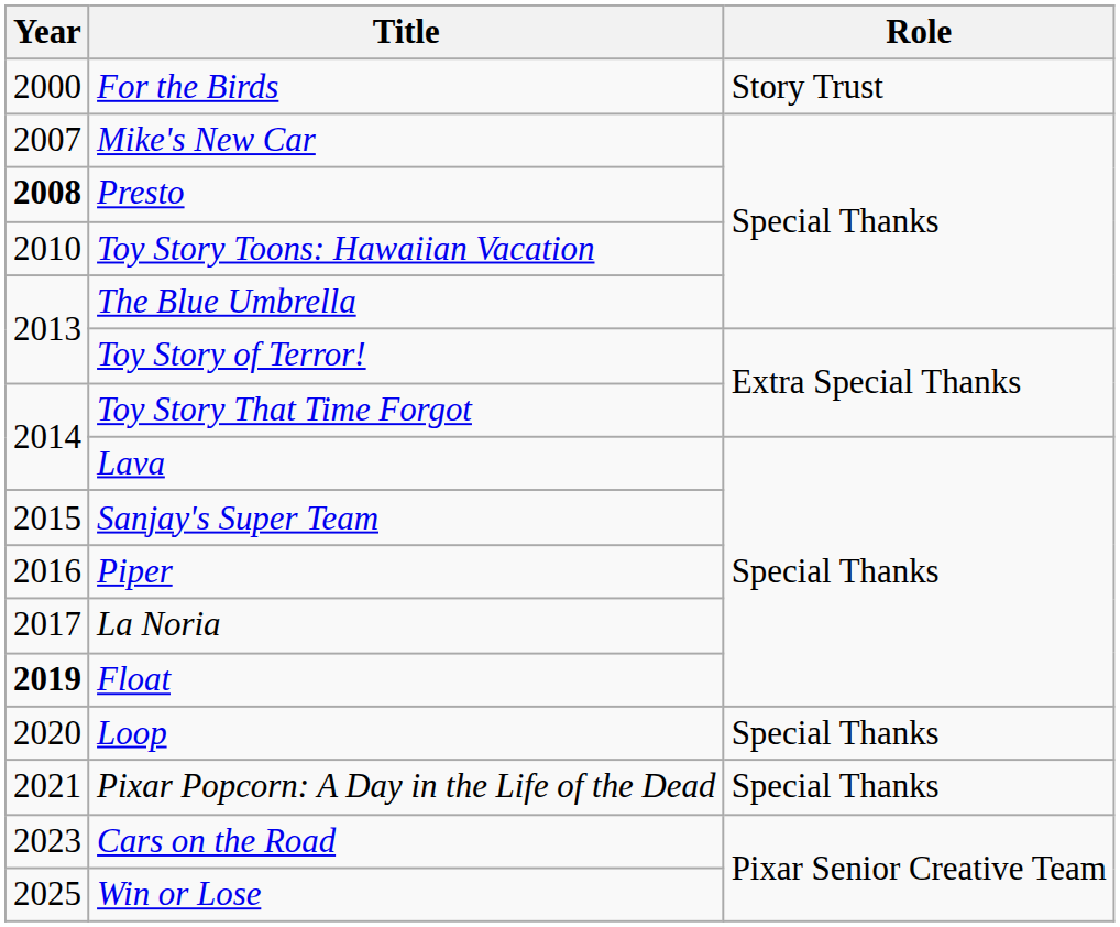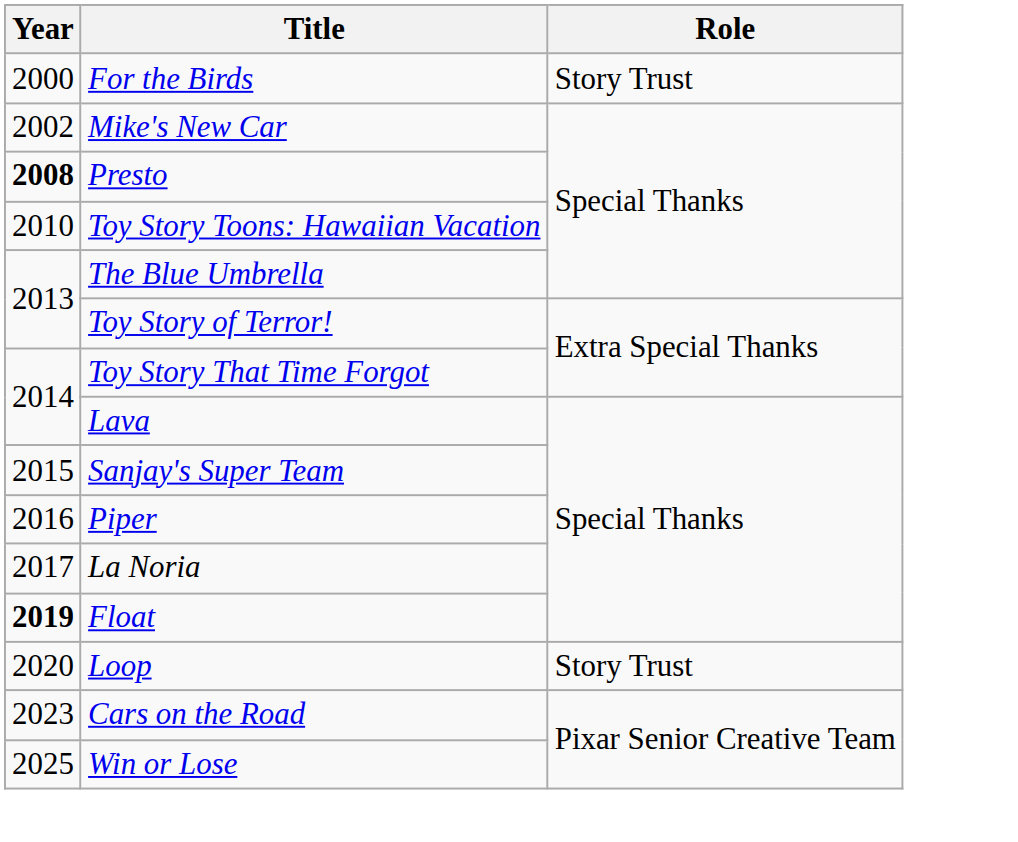 <table class="wikitable">
 <tr>
 <th>Year</th>
 <th>Title</th>
 <th>Role</th>
 </tr>
 <tr>
 <td>2000</td>
 <td><em><a href='#'>For the Birds</a></em></td>
 <td>Story Trust</td>
 </tr>
 <tr>
-<td>2007</td>
+<td>2002</td>
 <td><em><a href='#'>Mike's New Car</a></em></td>
 <td rowspan="4">Special Thanks</td>
 </tr>
 <tr>
 <td><strong>2008</strong></td>
 <td><em><a href='#'>Presto</a></em></td>
 </tr>
 <tr>
 <td>2010</td>
 <td><em><a href='#'>Toy Story Toons: Hawaiian Vacation</a></em></td>
 </tr>
 <tr>
 <td rowspan="2">2013</td>
 <td><em><a href='#'>The Blue Umbrella</a></em></td>
 </tr>
 <tr>
 <td><em><a href='#'>Toy Story of Terror!</a></em></td>
 <td rowspan="2">Extra Special Thanks</td>
 </tr>
 <tr>
 <td rowspan="2">2014</td>
 <td><em><a href='#'>Toy Story That Time Forgot</a></em></td>
 </tr>
 <tr>
 <td><em><a href='#'>Lava</a></em></td>
 <td rowspan="5">Special Thanks</td>
 </tr>
 <tr>
 <td>2015</td>
 <td><em><a href='#'>Sanjay's Super Team</a></em></td>
 </tr>
 <tr>
 <td>2016</td>
 <td><em><a href='#'>Piper</a></em></td>
 </tr>
 <tr>
 <td>2017</td>
 <td><em>La Noria</em></td>
 </tr>
 <tr>
 <td><strong>2019</strong></td>
 <td><em><a href='#'>Float</a></em></td>
 </tr>
 <tr>
 <td>2020</td>
 <td><em><a href='#'>Loop</a></em></td>
-<td>Special Thanks</td>
-</tr>
-<tr>
-<td>2021</td>
-<td><em>Pixar Popcorn: A Day in the Life of the Dead</em></td>
-<td>Special Thanks</td>
+<td>Story Trust</td>
 </tr>
 <tr>
 <td>2023</td>
 <td><em><a href='#'>Cars on the Road</a></em></td>
 <td rowspan="2">Pixar Senior Creative Team</td>
 </tr>
 <tr>
 <td>2025</td>
 <td><em><a href='#'>Win or Lose</a></em></td>
 </tr>
 </table>
